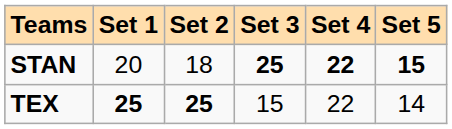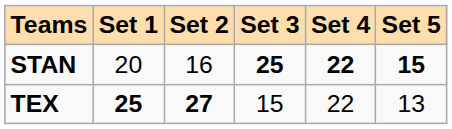 <table class="wikitable" style="float:right;">
 <tr style="background:#ffdead; text-align:center;">
 <td><strong>Teams</strong></td>
 <td><strong>Set 1</strong></td>
 <td><strong>Set 2</strong></td>
 <td><strong>Set 3</strong></td>
 <td><strong>Set 4</strong></td>
 <td><strong>Set 5</strong></td>
 </tr>
 <tr>
 <td><strong>STAN</strong></td>
 <td align=center>20</td>
-<td align=center>18</td>
+<td align=center>16</td>
 <td align=center><strong>25</strong></td>
 <td align=center><strong>22</strong></td>
 <td align=center><strong>15</strong></td>
 </tr>
 <tr>
 <td><strong>TEX</strong></td>
 <td align=center><strong>25</strong></td>
-<td align=center><strong>25</strong></td>
+<td align=center><strong>27</strong></td>
 <td align=center>15</td>
 <td align=center>22</td>
-<td align=center>14</td>
+<td align=center>13</td>
 </tr>
 </table>
